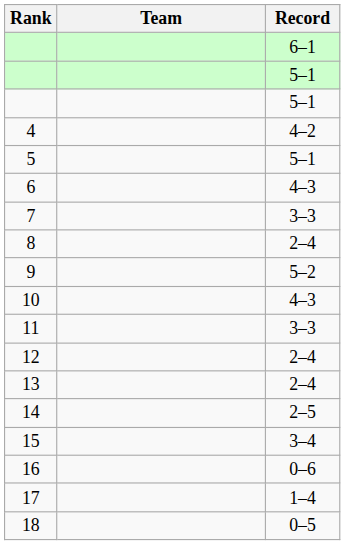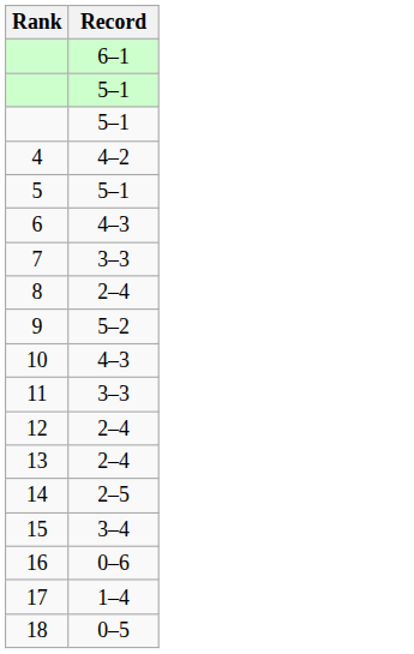 <table class="wikitable" style="text-align: center;">
 <tr>
 <th width=40>Rank</th>
-<th width=180>Team</th>
 <th width=60>Record</th>
 </tr>
 <tr bgcolor="#ccffcc">
 <td></td>
-<td align=left></td>
 <td>6–1</td>
 </tr>
 <tr bgcolor="#ccffcc">
 <td></td>
-<td align=left></td>
 <td>5–1</td>
 </tr>
 <tr>
 <td></td>
-<td align=left></td>
 <td>5–1</td>
 </tr>
 <tr>
 <td>4</td>
-<td align=left></td>
 <td>4–2</td>
 </tr>
 <tr>
 <td>5</td>
-<td align=left></td>
 <td>5–1</td>
 </tr>
 <tr>
 <td>6</td>
-<td align=left></td>
 <td>4–3</td>
 </tr>
 <tr>
 <td>7</td>
-<td align=left></td>
 <td>3–3</td>
 </tr>
 <tr>
 <td>8</td>
-<td align=left></td>
 <td>2–4</td>
 </tr>
 <tr>
 <td>9</td>
-<td align=left></td>
 <td>5–2</td>
 </tr>
 <tr>
 <td>10</td>
-<td align=left></td>
 <td>4–3</td>
 </tr>
 <tr>
 <td>11</td>
-<td align=left></td>
 <td>3–3</td>
 </tr>
 <tr>
 <td>12</td>
-<td align=left></td>
 <td>2–4</td>
 </tr>
 <tr>
 <td>13</td>
-<td align=left></td>
 <td>2–4</td>
 </tr>
 <tr>
 <td>14</td>
-<td align=left></td>
 <td>2–5</td>
 </tr>
 <tr>
 <td>15</td>
-<td align=left></td>
 <td>3–4</td>
 </tr>
 <tr>
 <td>16</td>
-<td align=left></td>
 <td>0–6</td>
 </tr>
 <tr>
 <td>17</td>
-<td align=left></td>
 <td>1–4</td>
 </tr>
 <tr>
 <td>18</td>
-<td align=left></td>
 <td>0–5</td>
 </tr>
 </table>
